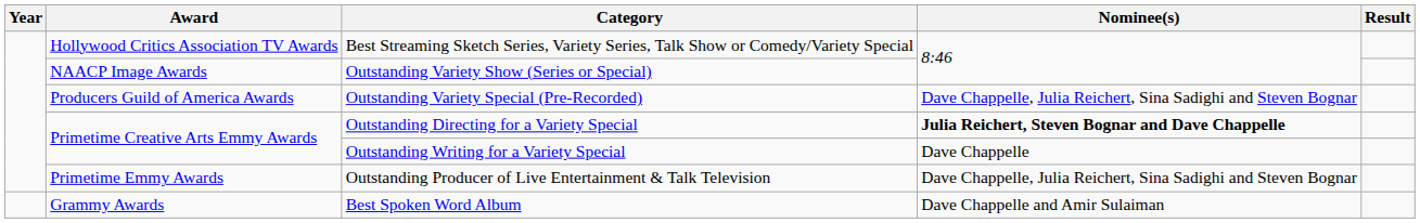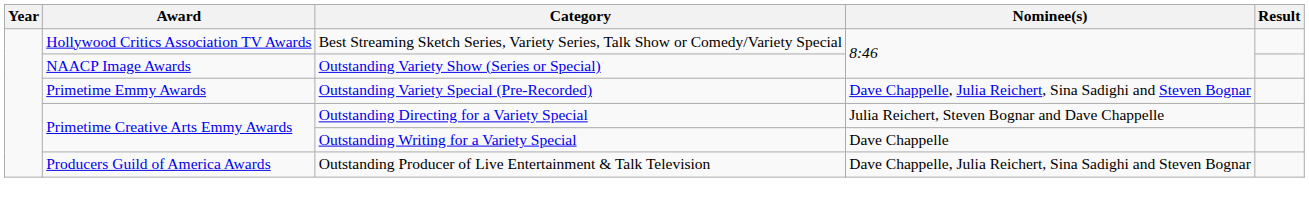 <table class="wikitable sortable">
 <tr>
 <th scope="col">Year</th>
 <th scope="col">Award</th>
 <th scope="col">Category</th>
 <th scope="col">Nominee(s)</th>
 <th scope="col">Result</th>
 </tr>
 <tr>
 <td rowspan="6"></td>
 <td scope="row"><a href='#'>Hollywood Critics Association TV Awards</a></td>
 <td>Best Streaming Sketch Series, Variety Series, Talk Show or Comedy/Variety Special</td>
 <td rowspan="2"><em>8:46</em></td>
 <td></td>
 </tr>
 <tr>
 <td scope="row"><a href='#'>NAACP Image Awards</a></td>
 <td><a href='#'>Outstanding Variety Show (Series or Special)</a></td>
 <td></td>
 </tr>
 <tr>
-<td scope="row"><a href='#'>Producers Guild of America Awards</a></td>
+<td scope="row"><a href='#'>Primetime Emmy Awards</a></td>
 <td><a href='#'>Outstanding Variety Special (Pre-Recorded)</a></td>
 <td><a href='#'>Dave Chappelle</a>, <a href='#'>Julia Reichert</a>, Sina Sadighi and <a href='#'>Steven Bognar</a></td>
 <td></td>
 </tr>
 <tr>
 <td rowspan="2" scope="row"><a href='#'>Primetime Creative Arts Emmy Awards</a></td>
 <td><a href='#'>Outstanding Directing for a Variety Special</a></td>
-<td><strong>Julia Reichert, Steven Bognar and Dave Chappelle</strong></td>
+<td>Julia Reichert, Steven Bognar and Dave Chappelle</td>
 <td></td>
 </tr>
 <tr>
 <td><a href='#'>Outstanding Writing for a Variety Special</a></td>
 <td>Dave Chappelle</td>
 <td></td>
 </tr>
 <tr>
-<td scope="row"><a href='#'>Primetime Emmy Awards</a></td>
+<td scope="row"><a href='#'>Producers Guild of America Awards</a></td>
 <td>Outstanding Producer of Live Entertainment & Talk Television</td>
 <td>Dave Chappelle, Julia Reichert, Sina Sadighi and Steven Bognar</td>
 <td></td>
 </tr>
-<tr>
-<td></td>
-<td scope="row"><a href='#'>Grammy Awards</a></td>
-<td><a href='#'>Best Spoken Word Album</a></td>
-<td>Dave Chappelle and Amir Sulaiman</td>
-<td></td>
-</tr>
 </table>
